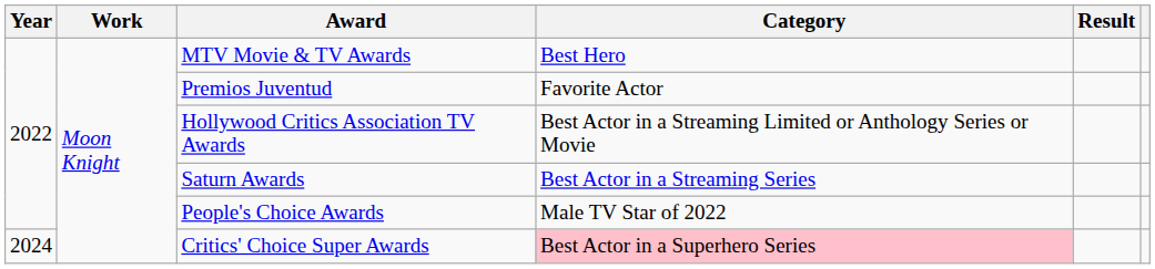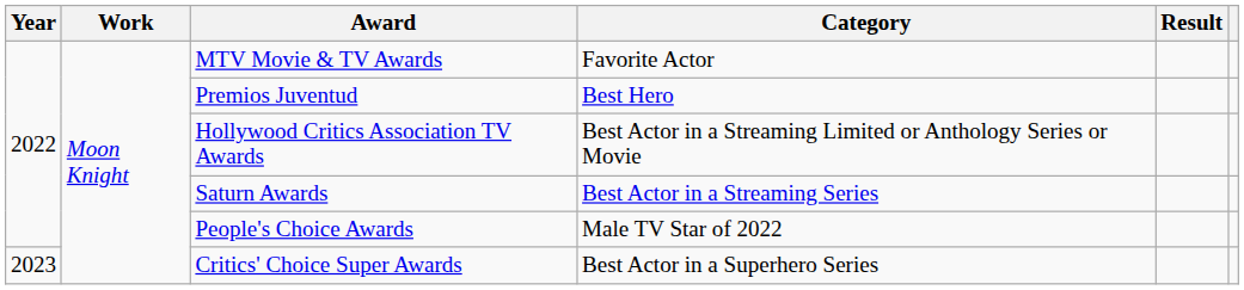 <table class="wikitable">
 <tr>
 <th>Year</th>
 <th>Work</th>
 <th>Award</th>
 <th>Category</th>
 <th>Result</th>
 <th scope="col" class="unsortable"></th>
 </tr>
 <tr>
 <td rowspan="5">2022</td>
 <td rowspan="6"><em><a href='#'>Moon Knight</a></em></td>
 <td><a href='#'>MTV Movie & TV Awards</a></td>
-<td><a href='#'>Best Hero</a></td>
+<td>Favorite Actor</td>
 <td></td>
 <td style="text-align:center;"></td>
 </tr>
 <tr>
 <td><a href='#'>Premios Juventud</a></td>
-<td>Favorite Actor</td>
+<td><a href='#'>Best Hero</a></td>
 <td></td>
 <td style="text-align:center;"></td>
 </tr>
 <tr>
 <td><a href='#'>Hollywood Critics Association TV Awards</a></td>
 <td>Best Actor in a Streaming Limited or Anthology Series or Movie</td>
 <td></td>
 <td style="text-align:center;"></td>
 </tr>
 <tr>
 <td><a href='#'>Saturn Awards</a></td>
 <td><a href='#'>Best Actor in a Streaming Series</a></td>
 <td></td>
 <td style="text-align:center;"></td>
 </tr>
 <tr>
 <td><a href='#'>People's Choice Awards</a></td>
 <td>Male TV Star of 2022</td>
 <td></td>
 <td style="text-align:center;"></td>
 </tr>
 <tr>
-<td>2024</td>
+<td>2023</td>
 <td><a href='#'>Critics' Choice Super Awards</a></td>
-<td style="background: pink;">Best Actor in a Superhero Series</td>
+<td>Best Actor in a Superhero Series</td>
 <td></td>
 <td style="text-align:center;"></td>
 </tr>
 </table>
